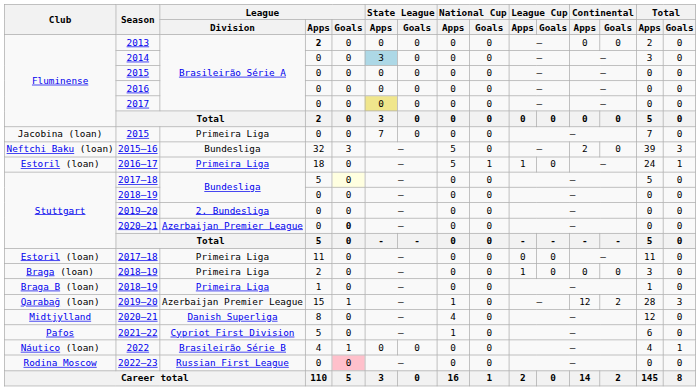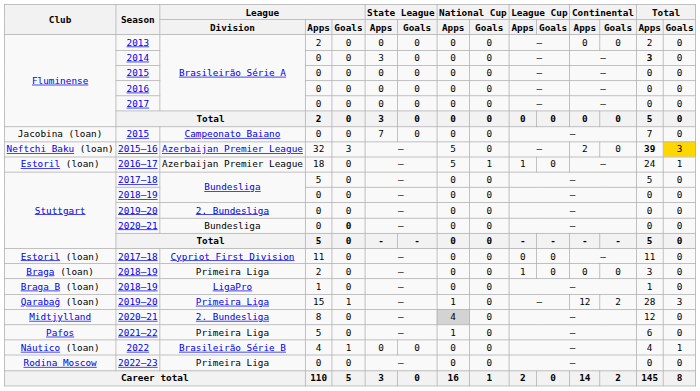 <table class="wikitable" style="text-align:center">
 <tr>
 <th rowspan="2">Club</th>
 <th rowspan="2">Season</th>
 <th colspan="3">League</th>
 <th colspan="2">State League</th>
 <th colspan="2">National Cup</th>
 <th colspan="2">League Cup</th>
 <th colspan="2">Continental</th>
 <th colspan="2">Total</th>
 </tr>
 <tr>
 <th>Division</th>
 <th>Apps</th>
 <th>Goals</th>
 <th>Apps</th>
 <th>Goals</th>
 <th>Apps</th>
 <th>Goals</th>
 <th>Apps</th>
 <th>Goals</th>
 <th>Apps</th>
 <th>Goals</th>
 <th>Apps</th>
 <th>Goals</th>
 </tr>
 <tr>
 <td rowspan="6"><a href='#'>Fluminense</a></td>
 <td><a href='#'>2013</a></td>
 <td rowspan="5"><a href='#'>Brasileirão Série A</a></td>
-<td><strong>2</strong></td>
+<td>2</td>
 <td>0</td>
 <td>0</td>
 <td>0</td>
 <td>0</td>
 <td>0</td>
 <td colspan="2">—</td>
 <td>0</td>
 <td>0</td>
 <td>2</td>
 <td>0</td>
 </tr>
 <tr>
 <td><a href='#'>2014</a></td>
 <td>0</td>
 <td>0</td>
-<td style="background: lightblue;">3</td>
+<td>3</td>
 <td>0</td>
 <td>0</td>
 <td>0</td>
 <td colspan="2">—</td>
 <td colspan="2">—</td>
-<td>3</td>
+<td><strong>3</strong></td>
 <td>0</td>
 </tr>
 <tr>
 <td><a href='#'>2015</a></td>
 <td>0</td>
 <td>0</td>
 <td>0</td>
 <td>0</td>
 <td>0</td>
 <td>0</td>
 <td colspan="2">—</td>
 <td colspan="2">—</td>
 <td>0</td>
 <td>0</td>
 </tr>
 <tr>
 <td><a href='#'>2016</a></td>
 <td>0</td>
 <td>0</td>
 <td>0</td>
 <td>0</td>
 <td>0</td>
 <td>0</td>
 <td colspan="2">—</td>
 <td colspan="2">—</td>
 <td>0</td>
 <td>0</td>
 </tr>
 <tr>
 <td><a href='#'>2017</a></td>
 <td>0</td>
 <td>0</td>
-<td style="background: khaki;">0</td>
+<td>0</td>
 <td>0</td>
 <td>0</td>
 <td>0</td>
 <td colspan="2">—</td>
 <td colspan="2">—</td>
 <td>0</td>
 <td>0</td>
 </tr>
 <tr>
 <th colspan="2">Total</th>
 <th>2</th>
 <th>0</th>
 <th>3</th>
 <th>0</th>
 <th>0</th>
 <th>0</th>
 <th>0</th>
 <th>0</th>
 <th>0</th>
 <th>0</th>
 <th>5</th>
 <th>0</th>
 </tr>
 <tr>
 <td>Jacobina (loan)</td>
 <td><a href='#'>2015</a></td>
-<td>Primeira Liga</td>
+<td><a href='#'>Campeonato Baiano</a></td>
 <td>0</td>
 <td>0</td>
 <td>7</td>
 <td>0</td>
 <td>0</td>
 <td>0</td>
 <td colspan="4">—</td>
 <td>7</td>
 <td>0</td>
 </tr>
 <tr>
 <td><a href='#'>Neftchi Baku</a> (loan)</td>
 <td><a href='#'>2015–16</a></td>
-<td>Bundesliga</td>
+<td><a href='#'>Azerbaijan Premier League</a></td>
 <td>32</td>
 <td>3</td>
 <td colspan="2">—</td>
 <td>5</td>
 <td>0</td>
 <td colspan="2">—</td>
 <td>2</td>
 <td>0</td>
-<td>39</td>
-<td>3</td>
+<td><strong>39</strong></td>
+<td style="background: gold;">3</td>
 </tr>
 <tr>
 <td><a href='#'>Estoril</a> (loan)</td>
 <td><a href='#'>2016–17</a></td>
-<td><a href='#'>Primeira Liga</a></td>
+<td>Azerbaijan Premier League</td>
 <td>18</td>
 <td>0</td>
 <td colspan="2">—</td>
 <td>5</td>
 <td>1</td>
 <td>1</td>
 <td>0</td>
 <td colspan="2">—</td>
 <td>24</td>
 <td>1</td>
 </tr>
 <tr>
 <td rowspan="5"><a href='#'>Stuttgart</a></td>
 <td><a href='#'>2017–18</a></td>
 <td rowspan="2"><a href='#'>Bundesliga</a></td>
 <td>5</td>
-<td style="background: lightyellow;">0</td>
+<td>0</td>
 <td colspan="2">—</td>
 <td>0</td>
 <td>0</td>
 <td colspan="4">—</td>
 <td>5</td>
 <td>0</td>
 </tr>
 <tr>
 <td><a href='#'>2018–19</a></td>
 <td>0</td>
 <td>0</td>
 <td colspan="2">—</td>
 <td>0</td>
 <td>0</td>
 <td colspan="4">—</td>
 <td>0</td>
 <td>0</td>
 </tr>
 <tr>
 <td><a href='#'>2019–20</a></td>
 <td><a href='#'>2. Bundesliga</a></td>
 <td>0</td>
 <td>0</td>
 <td colspan="2">—</td>
 <td>0</td>
 <td>0</td>
 <td colspan="4">—</td>
 <td>0</td>
 <td>0</td>
 </tr>
 <tr>
 <td><a href='#'>2020–21</a></td>
-<td><a href='#'>Azerbaijan Premier League</a></td>
+<td>Bundesliga</td>
 <td>0</td>
 <td><strong>0</strong></td>
 <td colspan="2">—</td>
 <td>0</td>
 <td>0</td>
 <td colspan="4">—</td>
 <td>0</td>
 <td>0</td>
 </tr>
 <tr>
 <th colspan="2">Total</th>
 <th>5</th>
 <th>0</th>
 <th>-</th>
 <th>-</th>
 <th>0</th>
 <th>0</th>
 <th>-</th>
 <th>-</th>
 <th>-</th>
 <th>-</th>
 <th>5</th>
 <th>0</th>
 </tr>
 <tr>
 <td><a href='#'>Estoril</a> (loan)</td>
 <td><a href='#'>2017–18</a></td>
-<td>Primeira Liga</td>
+<td><a href='#'>Cypriot First Division</a></td>
 <td>11</td>
 <td>0</td>
 <td colspan="2">—</td>
 <td>0</td>
 <td>0</td>
 <td>0</td>
 <td>0</td>
 <td colspan="2">—</td>
 <td>11</td>
 <td>0</td>
 </tr>
 <tr>
 <td><a href='#'>Braga</a> (loan)</td>
 <td><a href='#'>2018–19</a></td>
 <td>Primeira Liga</td>
 <td>2</td>
 <td>0</td>
 <td colspan="2">—</td>
 <td>0</td>
 <td>0</td>
 <td>1</td>
 <td>0</td>
 <td>0</td>
 <td>0</td>
 <td>3</td>
 <td>0</td>
 </tr>
 <tr>
 <td><a href='#'>Braga B</a> (loan)</td>
 <td><a href='#'>2018–19</a></td>
-<td><a href='#'>Primeira Liga</a></td>
+<td><a href='#'>LigaPro</a></td>
 <td>1</td>
 <td>0</td>
 <td colspan="2">—</td>
 <td>0</td>
 <td>0</td>
 <td colspan="4">—</td>
 <td>1</td>
 <td>0</td>
 </tr>
 <tr>
 <td><a href='#'>Qarabağ</a> (loan)</td>
 <td><a href='#'>2019–20</a></td>
-<td>Azerbaijan Premier League</td>
+<td><a href='#'>Primeira Liga</a></td>
 <td>15</td>
 <td>1</td>
 <td colspan="2">—</td>
 <td>1</td>
 <td>0</td>
 <td colspan="2">—</td>
 <td>12</td>
 <td>2</td>
 <td>28</td>
 <td>3</td>
 </tr>
 <tr>
 <td><a href='#'>Midtjylland</a></td>
 <td><a href='#'>2020–21</a></td>
-<td><a href='#'>Danish Superliga</a></td>
+<td><a href='#'>2. Bundesliga</a></td>
 <td>8</td>
 <td>0</td>
 <td colspan="2">—</td>
-<td>4</td>
+<td style="background: lightgrey;">4</td>
 <td>0</td>
 <td colspan="4">—</td>
 <td>12</td>
 <td>0</td>
 </tr>
 <tr>
 <td><a href='#'>Pafos</a></td>
 <td><a href='#'>2021–22</a></td>
-<td><a href='#'>Cypriot First Division</a></td>
+<td>Primeira Liga</td>
 <td>5</td>
 <td>0</td>
 <td colspan="2">—</td>
 <td>1</td>
 <td>0</td>
 <td colspan="4">—</td>
 <td>6</td>
 <td>0</td>
 </tr>
 <tr>
 <td><a href='#'>Náutico</a> (loan)</td>
 <td><a href='#'>2022</a></td>
 <td><a href='#'>Brasileirão Série B</a></td>
 <td>4</td>
 <td>1</td>
 <td>0</td>
 <td>0</td>
 <td>0</td>
 <td>0</td>
 <td colspan="4">—</td>
 <td>4</td>
 <td>1</td>
 </tr>
 <tr>
 <td><a href='#'>Rodina Moscow</a></td>
 <td><a href='#'>2022–23</a></td>
-<td><a href='#'>Russian First League</a></td>
+<td>Primeira Liga</td>
 <td>0</td>
-<td style="background: pink;">0</td>
+<td>0</td>
 <td colspan="2">—</td>
 <td>0</td>
 <td>0</td>
 <td colspan="4">—</td>
 <td>0</td>
 <td>0</td>
 </tr>
 <tr>
 <th colspan="3">Career total</th>
 <th>110</th>
 <th>5</th>
 <th>3</th>
 <th>0</th>
 <th>16</th>
 <th>1</th>
 <th>2</th>
 <th>0</th>
 <th>14</th>
 <th>2</th>
 <th>145</th>
 <th>8</th>
 </tr>
 </table>
